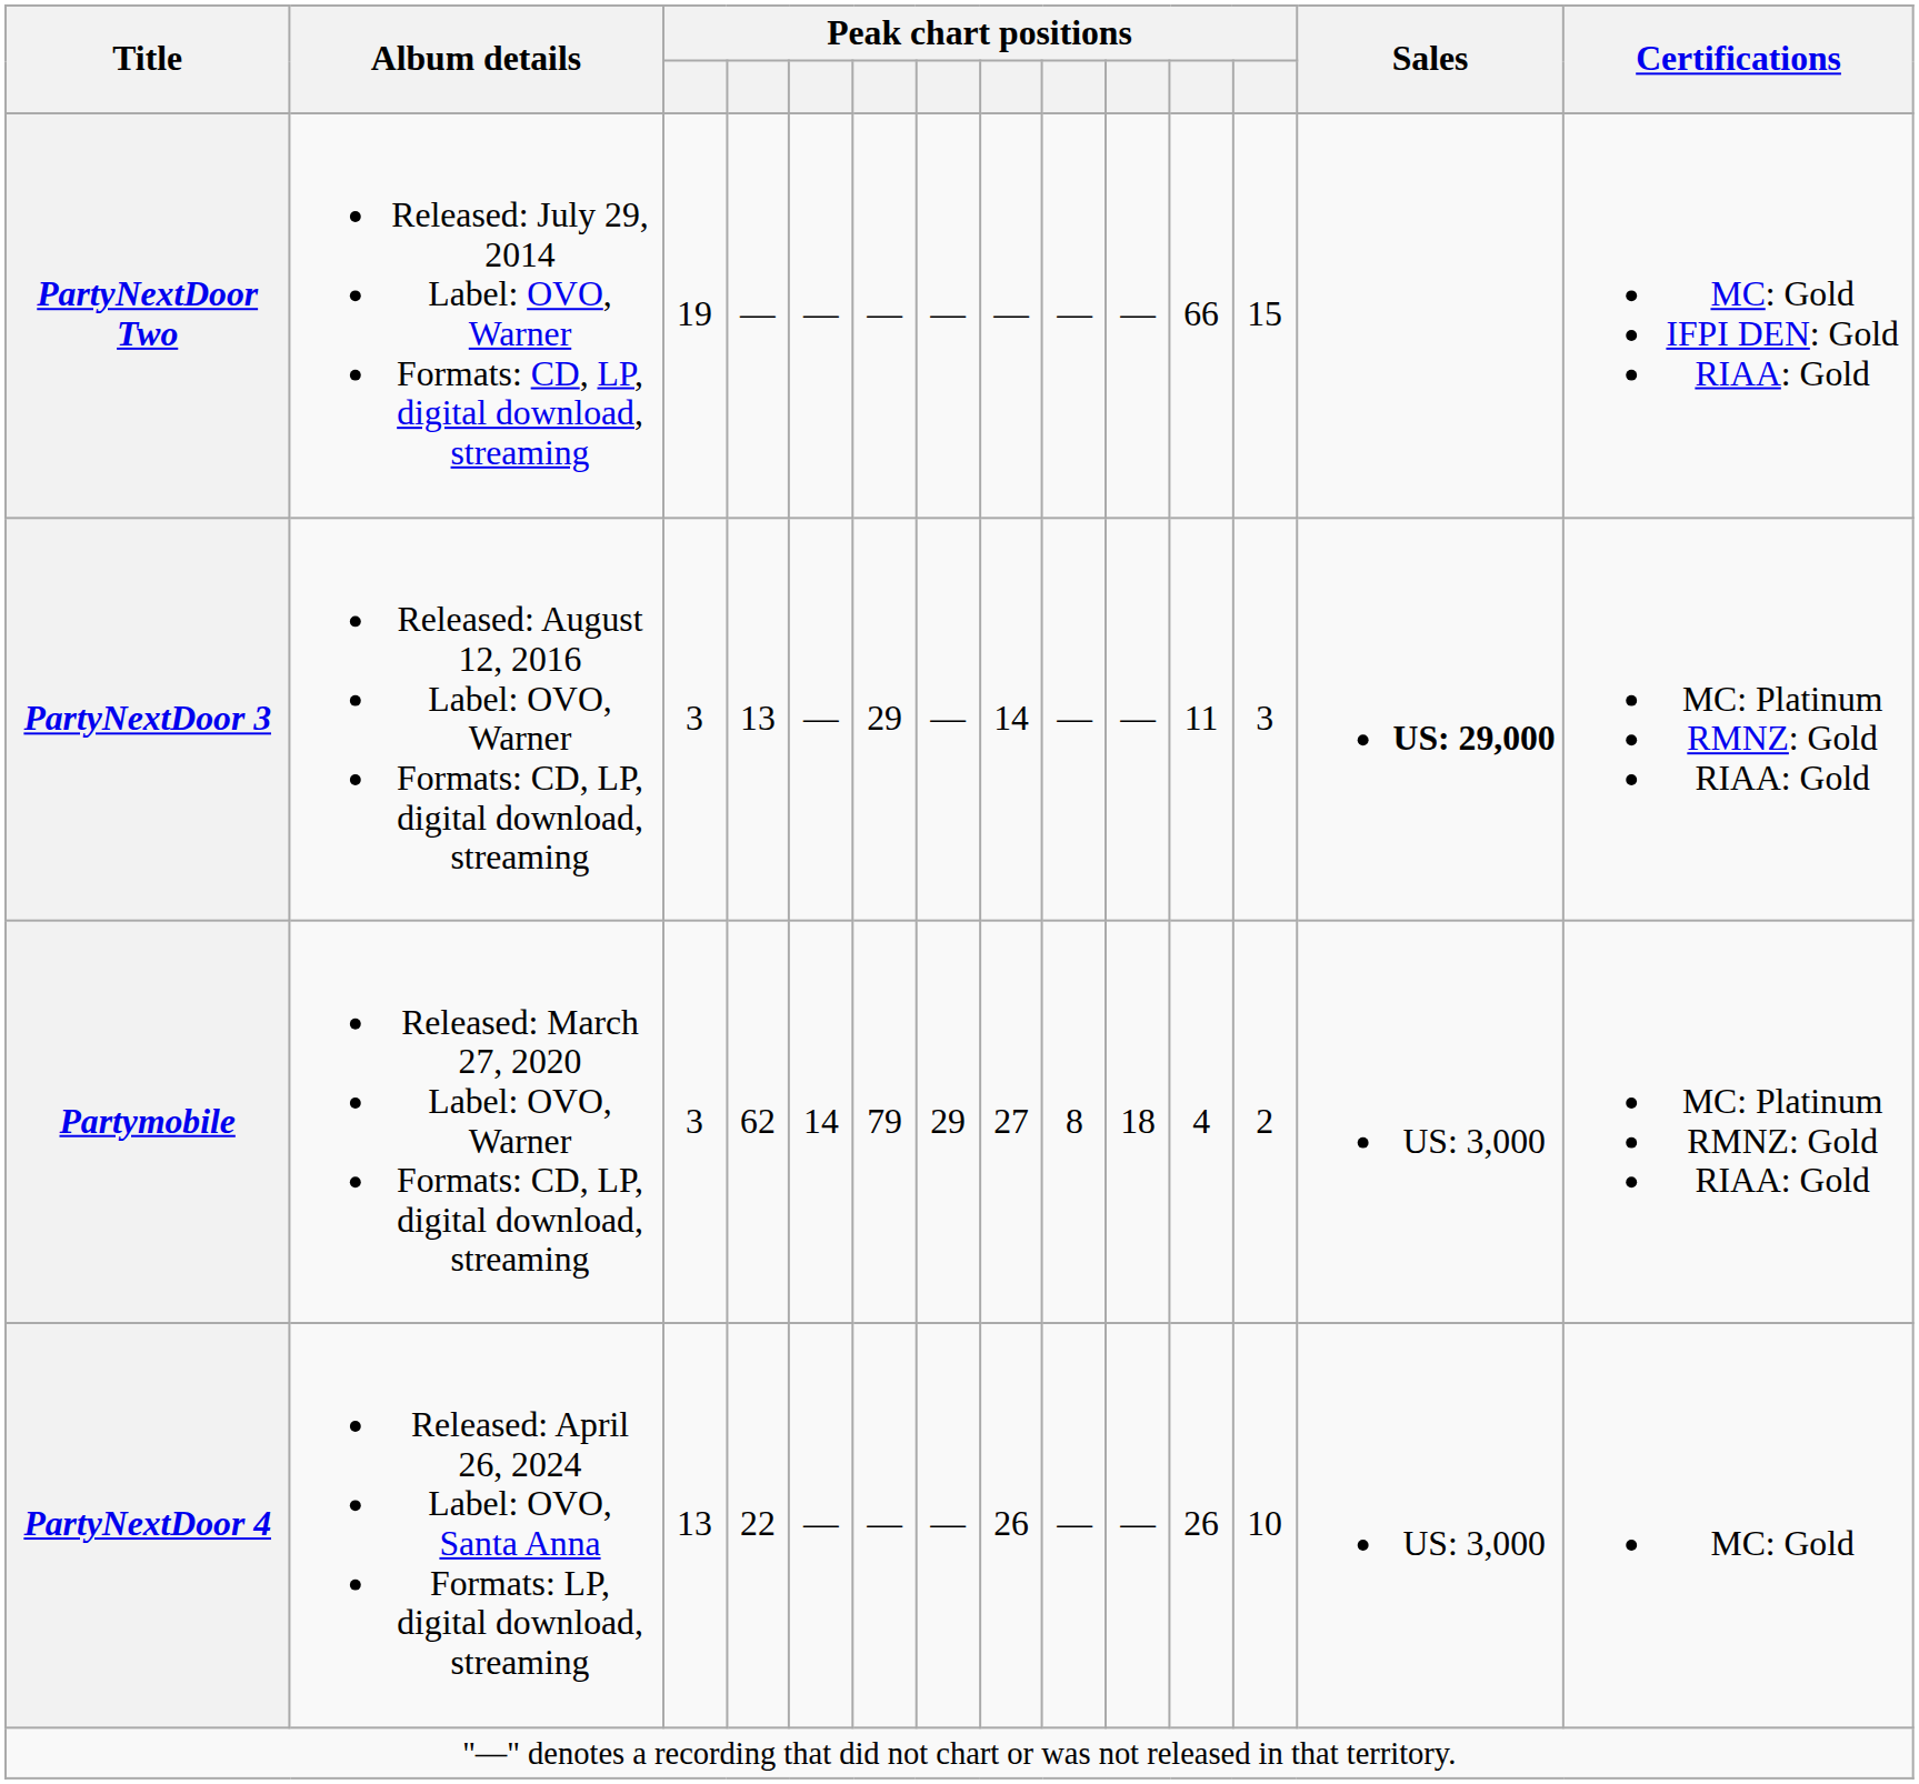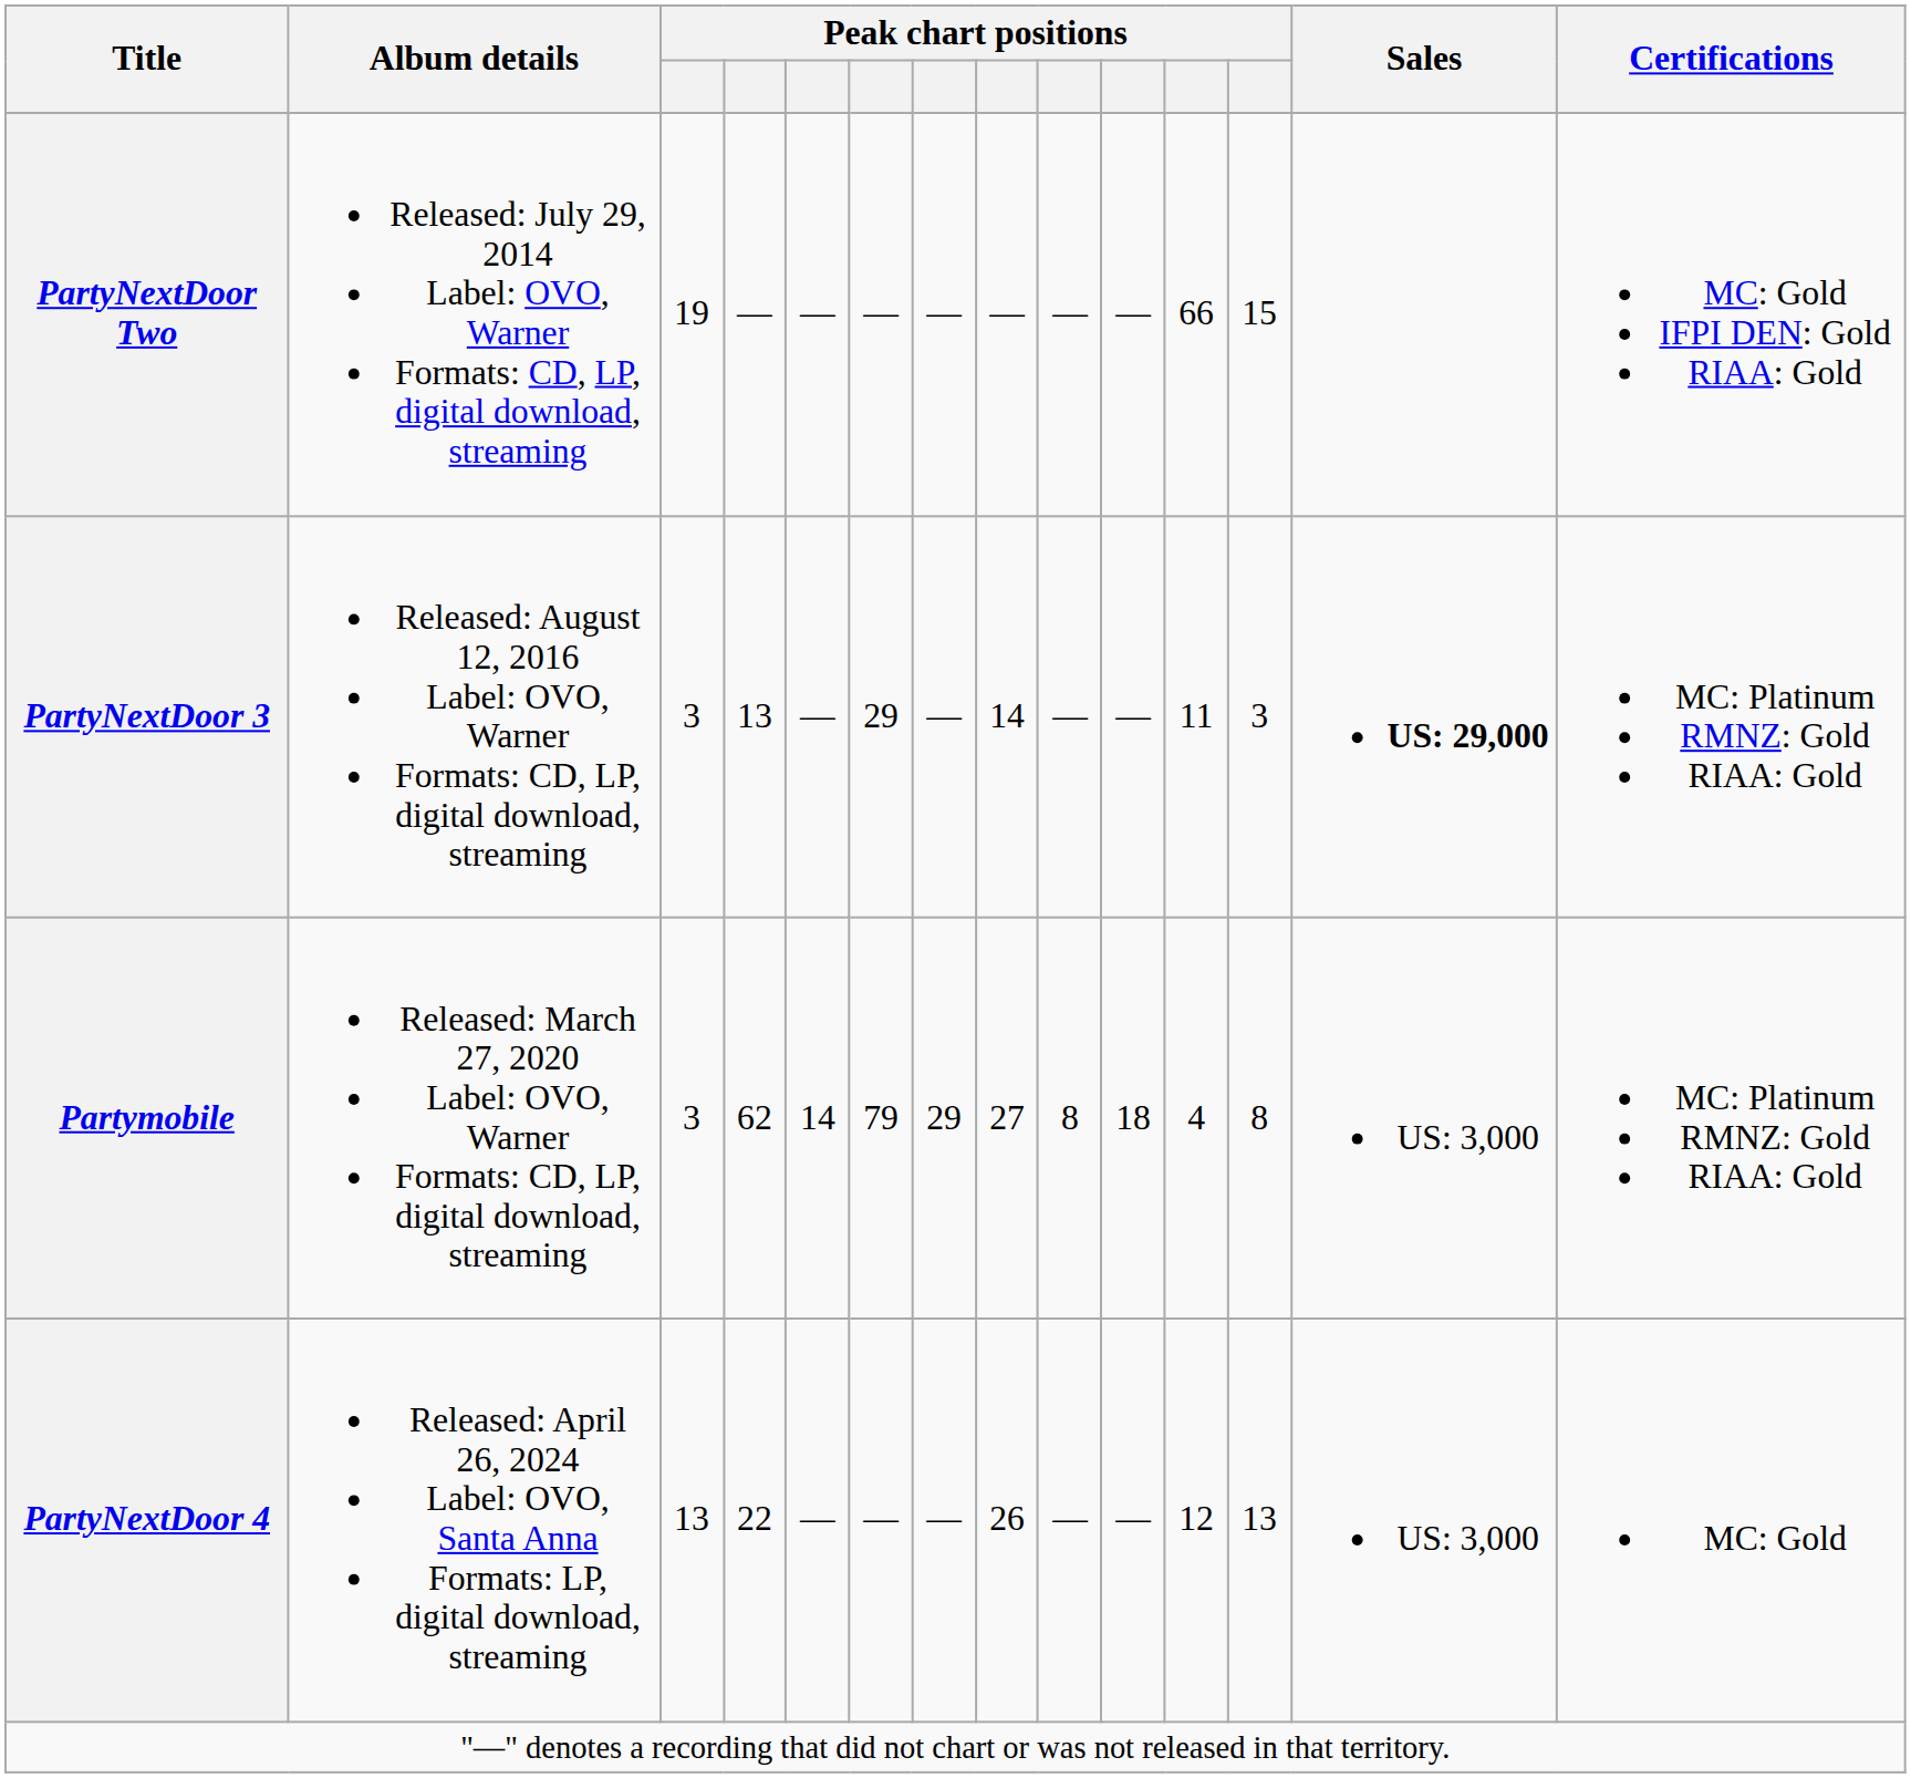 <table class="wikitable plainrowheaders" style="text-align:center;" border="1">
 <tr>
 <th scope="col" rowspan="2" style="width:11em;">Title</th>
 <th scope="col" rowspan="2" style="width:19em;">Album details</th>
 <th scope="col" colspan="10">Peak chart positions</th>
 <th scope="col" rowspan="2" style="width:12em;">Sales</th>
 <th scope="col" rowspan="2" style="width:18em;"><a href='#'>Certifications</a></th>
 </tr>
 <tr>
 <th scope="col" style="width:2.5em;font-size:90%;"><a href='#'></a><br></th>
 <th scope="col" style="width:2.5em;font-size:90%;"><a href='#'></a><br></th>
 <th scope="col" style="width:2.5em;font-size:90%;"><a href='#'></a><br></th>
 <th scope="col" style="width:2.5em;font-size:90%;"><a href='#'></a><br></th>
 <th scope="col" style="width:2.5em;font-size:90%;"><a href='#'></a><br></th>
 <th scope="col" style="width:2.5em;font-size:90%;"><a href='#'></a><br></th>
 <th scope="col" style="width:2.5em;font-size:90%;"><a href='#'></a><br></th>
 <th scope="col" style="width:2.5em;font-size:90%;"><a href='#'></a><br></th>
 <th scope="col" style="width:2.5em;font-size:90%;"><a href='#'></a><br></th>
 <th scope="col" style="width:2.5em;font-size:90%;"><a href='#'></a><br></th>
 </tr>
 <tr>
 <th scope="row"><em><a href='#'>PartyNextDoor Two</a></em></th>
 <td><br><ul><li>Released: July 29, 2014</li><li>Label: <a href='#'>OVO</a>, <a href='#'>Warner</a></li><li>Formats: <a href='#'>CD</a>, <a href='#'>LP</a>, <a href='#'>digital download</a>, <a href='#'>streaming</a></li></ul></td>
 <td>19</td>
 <td>—</td>
 <td>—</td>
 <td>—</td>
 <td>—</td>
 <td>—</td>
 <td>—</td>
 <td>—</td>
 <td>66</td>
 <td>15</td>
 <td></td>
 <td><br><ul><li><a href='#'>MC</a>: Gold</li><li><a href='#'>IFPI DEN</a>: Gold</li><li><a href='#'>RIAA</a>: Gold</li></ul></td>
 </tr>
 <tr>
 <th scope="row"><em><a href='#'>PartyNextDoor 3</a></em></th>
 <td><br><ul><li>Released: August 12, 2016</li><li>Label: OVO, Warner</li><li>Formats: CD, LP, digital download, streaming</li></ul></td>
 <td>3</td>
 <td>13</td>
 <td>—</td>
 <td>29</td>
 <td>—</td>
 <td>14</td>
 <td>—</td>
 <td>—</td>
 <td>11</td>
 <td>3</td>
 <td><strong><br><ul><li>US: 29,000</li></ul></strong></td>
 <td><br><ul><li>MC: Platinum</li><li><a href='#'>RMNZ</a>: Gold</li><li>RIAA: Gold</li></ul></td>
 </tr>
 <tr>
 <th scope="row"><em><a href='#'>Partymobile</a></em></th>
 <td><br><ul><li>Released: March 27, 2020</li><li>Label: OVO, Warner</li><li>Formats: CD, LP, digital download, streaming</li></ul></td>
 <td>3</td>
 <td>62</td>
 <td>14</td>
 <td>79</td>
 <td>29</td>
 <td>27</td>
 <td>8</td>
 <td>18</td>
 <td>4</td>
-<td>2</td>
+<td>8</td>
 <td><br><ul><li>US: 3,000</li></ul></td>
 <td><br><ul><li>MC: Platinum</li><li>RMNZ: Gold</li><li>RIAA: Gold</li></ul></td>
 </tr>
 <tr>
 <th scope="row"><em><a href='#'>PartyNextDoor 4</a></em></th>
 <td><br><ul><li>Released: April 26, 2024</li><li>Label: OVO, <a href='#'>Santa Anna</a></li><li>Formats: LP, digital download, streaming</li></ul></td>
 <td>13</td>
 <td>22</td>
 <td>—</td>
 <td>—</td>
 <td>—</td>
 <td>26</td>
 <td>—</td>
 <td>—</td>
-<td>26</td>
-<td>10</td>
+<td>12</td>
+<td>13</td>
 <td><br><ul><li>US: 3,000</li></ul></td>
 <td><br><ul><li>MC: Gold</li></ul></td>
 </tr>
 <tr>
 <td colspan="14" style="font-size:90%">"—" denotes a recording that did not chart or was not released in that territory.</td>
 </tr>
 </table>
